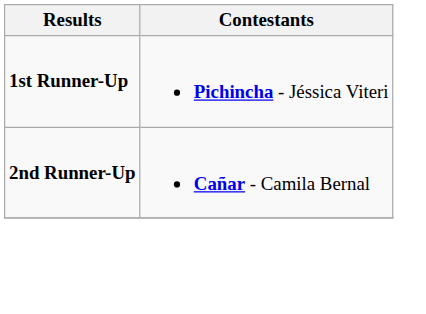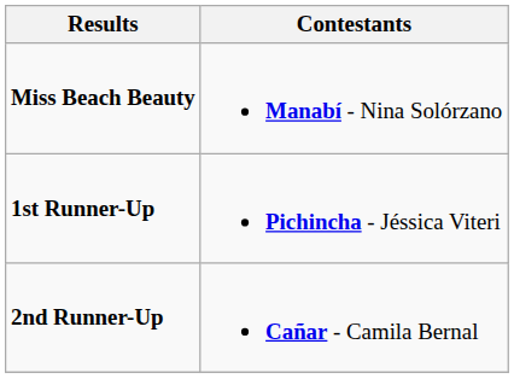 <table class="wikitable" style="font-size: 95%;">
 <tr>
 <th>Results</th>
 <th>Contestants</th>
+</tr>
+<tr>
+<td><strong>Miss Beach Beauty</strong></td>
+<td><br><ul><li><strong>  <a href='#'>Manabí</a></strong> - Nina Solórzano</li></ul></td>
 </tr>
 <tr>
 <td><strong>1st Runner-Up</strong></td>
 <td><br><ul><li><strong>  <a href='#'>Pichincha</a></strong> - Jéssica Viteri</li></ul></td>
 </tr>
 <tr>
 <td><strong>2nd Runner-Up</strong></td>
 <td><br><ul><li><strong>  <a href='#'>Cañar</a></strong> - Camila Bernal</li></ul></td>
 </tr>
 <tr>
 </tr>
 </table>
